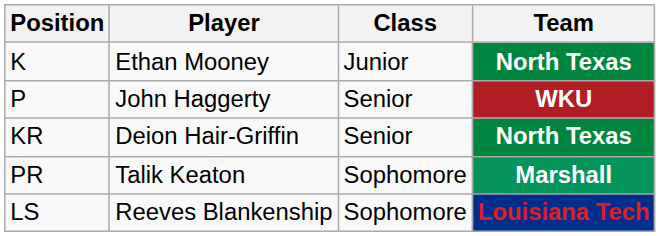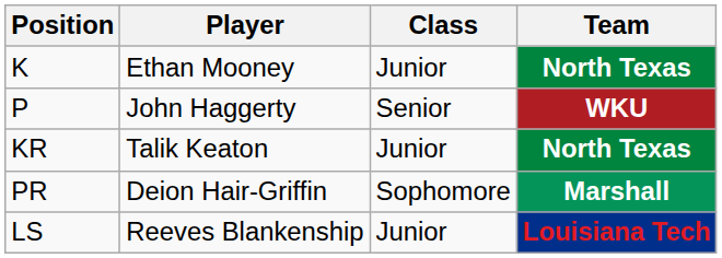 <table class="wikitable sortable">
 <tr>
 <th>Position</th>
 <th>Player</th>
 <th>Class</th>
 <th>Team</th>
 </tr>
 <tr>
 <td>K</td>
 <td>Ethan Mooney</td>
 <td>Junior</td>
 <th style="background:#00853E; color:#FFFFFF;">North Texas</th>
 </tr>
 <tr>
 <td>P</td>
 <td>John Haggerty</td>
 <td>Senior</td>
 <th style="background:#B01E24; color:#FFFFFF;">WKU</th>
 </tr>
 <tr>
 <td>KR</td>
-<td>Deion Hair-Griffin</td>
-<td>Senior</td>
+<td>Talik Keaton</td>
+<td>Junior</td>
 <th style="background:#00853E; color:#FFFFFF;">North Texas</th>
 </tr>
 <tr>
 <td>PR</td>
-<td>Talik Keaton</td>
+<td>Deion Hair-Griffin</td>
 <td>Sophomore</td>
 <th style="background:#04945a; color:#FFFFFF;">Marshall</th>
 </tr>
 <tr>
 <td>LS</td>
 <td>Reeves Blankenship</td>
-<td>Sophomore</td>
+<td>Junior</td>
 <th style="background:#002F8B; color:#E31B23;">Louisiana Tech</th>
 </tr>
 </table>
